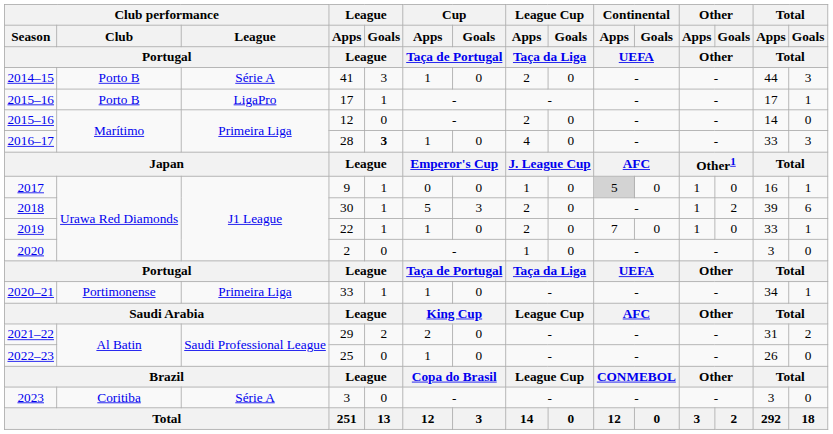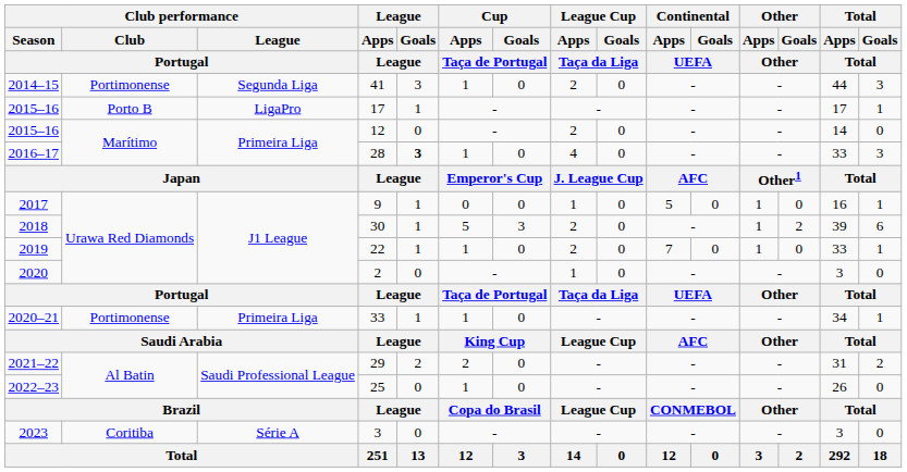 <table class="wikitable" style="text-align:center;">
 <tr>
 <th colspan=3>Club performance</th>
 <th colspan=2>League</th>
 <th colspan=2>Cup</th>
 <th colspan=2>League Cup</th>
 <th colspan=2>Continental</th>
 <th colspan=2>Other</th>
 <th colspan=2>Total</th>
 </tr>
 <tr>
 <th>Season</th>
 <th>Club</th>
 <th>League</th>
 <th>Apps</th>
 <th>Goals</th>
 <th>Apps</th>
 <th>Goals</th>
 <th>Apps</th>
 <th>Goals</th>
 <th>Apps</th>
 <th>Goals</th>
 <th>Apps</th>
 <th>Goals</th>
 <th>Apps</th>
 <th>Goals</th>
 </tr>
 <tr>
 <th colspan=3>Portugal</th>
 <th colspan=2>League</th>
 <th colspan=2><a href='#'>Taça de Portugal</a></th>
 <th colspan=2><a href='#'>Taça da Liga</a></th>
 <th colspan=2><a href='#'>UEFA</a></th>
 <th colspan=2>Other</th>
 <th colspan=2>Total</th>
 </tr>
 <tr>
 <td><a href='#'>2014–15</a></td>
-<td><a href='#'>Porto B</a></td>
-<td><a href='#'>Série A</a></td>
+<td><a href='#'>Portimonense</a></td>
+<td><a href='#'>Segunda Liga</a></td>
 <td>41</td>
 <td>3</td>
 <td>1</td>
 <td>0</td>
 <td>2</td>
 <td>0</td>
 <td colspan="2">-</td>
 <td colspan="2">-</td>
 <td>44</td>
 <td>3</td>
 </tr>
 <tr>
 <td><a href='#'>2015–16</a></td>
 <td><a href='#'>Porto B</a></td>
 <td><a href='#'>LigaPro</a></td>
 <td>17</td>
 <td>1</td>
 <td colspan="2">-</td>
 <td colspan="2">-</td>
 <td colspan="2">-</td>
 <td colspan="2">-</td>
 <td>17</td>
 <td>1</td>
 </tr>
 <tr>
 <td><a href='#'>2015–16</a></td>
 <td rowspan="2"><a href='#'>Marítimo</a></td>
 <td rowspan="2"><a href='#'>Primeira Liga</a></td>
 <td>12</td>
 <td>0</td>
 <td colspan="2">-</td>
 <td>2</td>
 <td>0</td>
 <td colspan="2">-</td>
 <td colspan="2">-</td>
 <td>14</td>
 <td>0</td>
 </tr>
 <tr>
 <td><a href='#'>2016–17</a></td>
 <td>28</td>
 <td><strong>3</strong></td>
 <td>1</td>
 <td>0</td>
 <td>4</td>
 <td>0</td>
 <td colspan="2">-</td>
 <td colspan="2">-</td>
 <td>33</td>
 <td>3</td>
 </tr>
 <tr>
 <th colspan=3>Japan</th>
 <th colspan=2>League</th>
 <th colspan=2><a href='#'>Emperor's Cup</a></th>
 <th colspan=2><a href='#'>J. League Cup</a></th>
 <th colspan=2><a href='#'>AFC</a></th>
 <th colspan=2>Other<sup><a href='#'>1</a></sup></th>
 <th colspan=2>Total</th>
 </tr>
 <tr>
 <td><a href='#'>2017</a></td>
 <td rowspan="4"><a href='#'>Urawa Red Diamonds</a></td>
 <td rowspan="4"><a href='#'>J1 League</a></td>
 <td>9</td>
 <td>1</td>
 <td>0</td>
 <td>0</td>
 <td>1</td>
 <td>0</td>
-<td style="background: lightgrey;">5</td>
+<td>5</td>
 <td>0</td>
 <td>1</td>
 <td>0</td>
 <td>16</td>
 <td>1</td>
 </tr>
 <tr>
 <td><a href='#'>2018</a></td>
 <td>30</td>
 <td>1</td>
 <td>5</td>
 <td>3</td>
 <td>2</td>
 <td>0</td>
 <td colspan="2">-</td>
 <td>1</td>
 <td>2</td>
 <td>39</td>
 <td>6</td>
 </tr>
 <tr>
 <td><a href='#'>2019</a></td>
 <td>22</td>
 <td>1</td>
 <td>1</td>
 <td>0</td>
 <td>2</td>
 <td>0</td>
 <td>7</td>
 <td>0</td>
 <td>1</td>
 <td>0</td>
 <td>33</td>
 <td>1</td>
 </tr>
 <tr>
 <td><a href='#'>2020</a></td>
 <td>2</td>
 <td>0</td>
 <td colspan="2">-</td>
 <td>1</td>
 <td>0</td>
 <td colspan="2">-</td>
 <td colspan="2">-</td>
 <td>3</td>
 <td>0</td>
 </tr>
 <tr>
 <th colspan=3>Portugal</th>
 <th colspan=2>League</th>
 <th colspan=2><a href='#'>Taça de Portugal</a></th>
 <th colspan=2><a href='#'>Taça da Liga</a></th>
 <th colspan=2><a href='#'>UEFA</a></th>
 <th colspan=2>Other</th>
 <th colspan=2>Total</th>
 </tr>
 <tr>
 <td><a href='#'>2020–21</a></td>
 <td><a href='#'>Portimonense</a></td>
 <td><a href='#'>Primeira Liga</a></td>
 <td>33</td>
 <td>1</td>
 <td>1</td>
 <td>0</td>
 <td colspan="2">-</td>
 <td colspan="2">-</td>
 <td colspan="2">-</td>
 <td>34</td>
 <td>1</td>
 </tr>
 <tr>
 <th colspan=3>Saudi Arabia</th>
 <th colspan=2>League</th>
 <th colspan=2><a href='#'>King Cup</a></th>
 <th colspan=2>League Cup</th>
 <th colspan=2><a href='#'>AFC</a></th>
 <th colspan=2>Other</th>
 <th colspan=2>Total</th>
 </tr>
 <tr>
 <td><a href='#'>2021–22</a></td>
 <td rowspan="2"><a href='#'>Al Batin</a></td>
 <td rowspan="2"><a href='#'>Saudi Professional League</a></td>
 <td>29</td>
 <td>2</td>
 <td>2</td>
 <td>0</td>
 <td colspan="2">-</td>
 <td colspan="2">-</td>
 <td colspan="2">-</td>
 <td>31</td>
 <td>2</td>
 </tr>
 <tr>
 <td><a href='#'>2022–23</a></td>
 <td>25</td>
 <td>0</td>
 <td>1</td>
 <td>0</td>
 <td colspan="2">-</td>
 <td colspan="2">-</td>
 <td colspan="2">-</td>
 <td>26</td>
 <td>0</td>
 </tr>
 <tr>
 <th colspan=3>Brazil</th>
 <th colspan=2>League</th>
 <th colspan=2><a href='#'>Copa do Brasil</a></th>
 <th colspan=2>League Cup</th>
 <th colspan=2><a href='#'>CONMEBOL</a></th>
 <th colspan=2>Other</th>
 <th colspan=2>Total</th>
 </tr>
 <tr>
 <td><a href='#'>2023</a></td>
 <td><a href='#'>Coritiba</a></td>
 <td><a href='#'>Série A</a></td>
 <td>3</td>
 <td>0</td>
 <td colspan="2">-</td>
 <td colspan="2">-</td>
 <td colspan="2">-</td>
 <td colspan="2">-</td>
 <td>3</td>
 <td>0</td>
 </tr>
 <tr>
 <th colspan=3>Total</th>
 <th>251</th>
 <th>13</th>
 <th>12</th>
 <th>3</th>
 <th>14</th>
 <th>0</th>
 <th>12</th>
 <th>0</th>
 <th>3</th>
 <th>2</th>
 <th>292</th>
 <th>18</th>
 </tr>
 </table>
